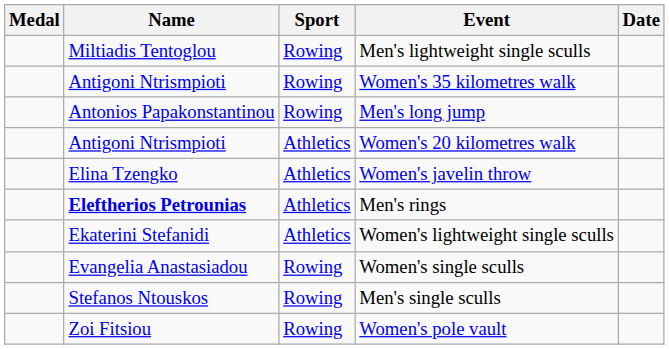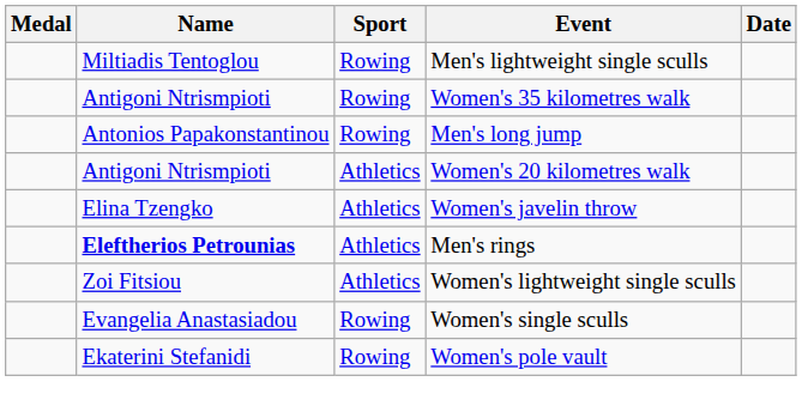 <table class="wikitable sortable" style="font-size: 95%;">
 <tr>
 <th>Medal</th>
 <th>Name</th>
 <th>Sport</th>
 <th>Event</th>
 <th>Date</th>
 </tr>
 <tr>
 <td></td>
 <td><a href='#'>Miltiadis Tentoglou</a></td>
 <td><a href='#'>Rowing</a></td>
 <td>Men's lightweight single sculls</td>
 <td></td>
 </tr>
 <tr>
 <td></td>
 <td><a href='#'>Antigoni Ntrismpioti</a></td>
 <td><a href='#'>Rowing</a></td>
 <td><a href='#'>Women's 35 kilometres walk</a></td>
 <td></td>
 </tr>
 <tr>
 <td></td>
 <td><a href='#'>Antonios Papakonstantinou</a></td>
 <td><a href='#'>Rowing</a></td>
 <td><a href='#'>Men's long jump</a></td>
 <td></td>
 </tr>
 <tr>
 <td></td>
 <td><a href='#'>Antigoni Ntrismpioti</a></td>
 <td><a href='#'>Athletics</a></td>
 <td><a href='#'>Women's 20 kilometres walk</a></td>
 <td></td>
 </tr>
 <tr>
 <td></td>
 <td><a href='#'>Elina Tzengko</a></td>
 <td><a href='#'>Athletics</a></td>
 <td><a href='#'>Women's javelin throw</a></td>
 <td></td>
 </tr>
 <tr>
 <td></td>
 <td><strong><a href='#'>Eleftherios Petrounias</a></strong></td>
 <td><a href='#'>Athletics</a></td>
 <td>Men's rings</td>
 <td></td>
 </tr>
 <tr>
 <td></td>
-<td><a href='#'>Ekaterini Stefanidi</a></td>
+<td><a href='#'>Zoi Fitsiou</a></td>
 <td><a href='#'>Athletics</a></td>
 <td>Women's lightweight single sculls</td>
 <td></td>
 </tr>
 <tr>
 <td></td>
 <td><a href='#'>Evangelia Anastasiadou</a></td>
 <td><a href='#'>Rowing</a></td>
 <td>Women's single sculls</td>
 <td></td>
 </tr>
 <tr>
 <td></td>
-<td><a href='#'>Stefanos Ntouskos</a></td>
-<td><a href='#'>Rowing</a></td>
-<td>Men's single sculls</td>
-<td></td>
-</tr>
-<tr>
-<td></td>
-<td><a href='#'>Zoi Fitsiou</a></td>
+<td><a href='#'>Ekaterini Stefanidi</a></td>
 <td><a href='#'>Rowing</a></td>
 <td><a href='#'>Women's pole vault</a></td>
 <td></td>
 </tr>
 </table>
